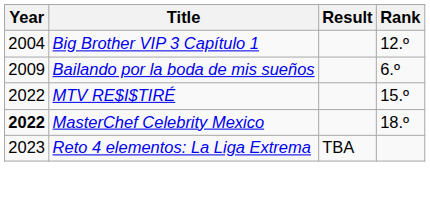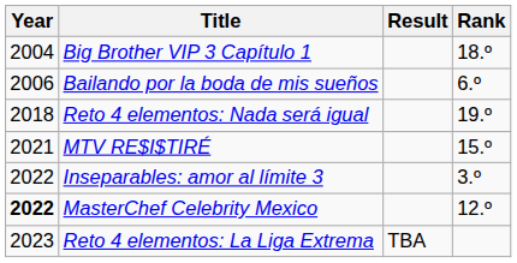 <table class="wikitable">
 <tr>
 <th>Year</th>
 <th>Title</th>
 <th>Result</th>
 <th>Rank</th>
 </tr>
 <tr>
 <td>2004</td>
 <td><em><a href='#'>Big Brother VIP 3 Capítulo 1</a></em></td>
 <td></td>
-<td>12.º</td>
+<td>18.º</td>
 </tr>
 <tr>
-<td>2009</td>
+<td>2006</td>
 <td><em><a href='#'>Bailando por la boda de mis sueños</a></em></td>
 <td></td>
 <td>6.º</td>
 </tr>
 <tr>
-<td>2022</td>
+<td>2018</td>
+<td><em><a href='#'>Reto 4 elementos: Nada será igual</a></em></td>
+<td></td>
+<td>19.º</td>
+</tr>
+<tr>
+<td>2021</td>
 <td><em><a href='#'>MTV RE$I$TIRÉ</a></em></td>
 <td></td>
 <td>15.º</td>
 </tr>
 <tr>
+<td>2022</td>
+<td><em><a href='#'>Inseparables: amor al límite 3</a></em></td>
+<td></td>
+<td>3.º</td>
+</tr>
+<tr>
 <td><strong>2022</strong></td>
 <td><em><a href='#'>MasterChef Celebrity Mexico</a></em></td>
 <td></td>
-<td>18.º</td>
+<td>12.º</td>
 </tr>
 <tr>
 <td>2023</td>
 <td><em><a href='#'>Reto 4 elementos: La Liga Extrema</a></em></td>
 <td>TBA</td>
 <td></td>
 </tr>
 </table>
